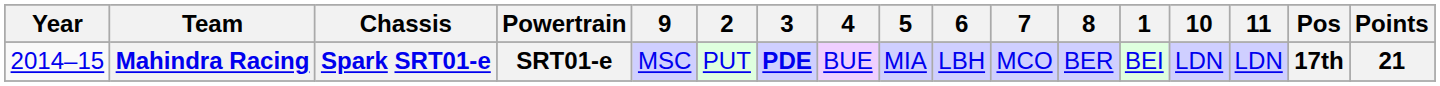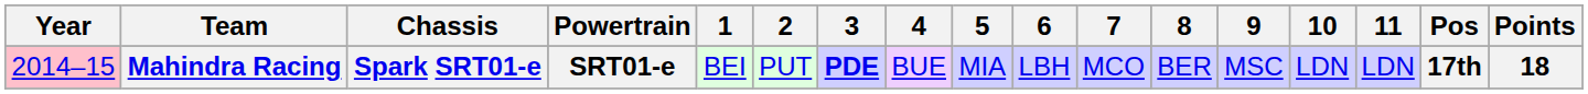 <table class="wikitable" style="text-align:center; font-size:85%">
 <tr>
 <th>Year</th>
 <th>Team</th>
 <th>Chassis</th>
 <th>Powertrain</th>
-<th>9</th>
+<th>1</th>
 <th>2</th>
 <th>3</th>
 <th>4</th>
 <th>5</th>
 <th>6</th>
 <th>7</th>
 <th>8</th>
-<th>1</th>
+<th>9</th>
 <th>10</th>
 <th>11</th>
 <th>Pos</th>
 <th>Points</th>
 </tr>
 <tr>
-<td nowrap><a href='#'>2014–15</a></td>
+<td nowrap style="background: pink;"><a href='#'>2014–15</a></td>
 <th nowrap><a href='#'>Mahindra Racing</a></th>
 <th nowrap><a href='#'>Spark</a> <a href='#'>SRT01-e</a></th>
 <th nowrap>SRT01-e</th>
-<td style="background:#CFCFFF;"><a href='#'>MSC</a><br></td>
+<td style="background:#DFFFDF;"><a href='#'>BEI</a><br></td>
 <td style="background:#DFFFDF;"><a href='#'>PUT</a><br></td>
 <td style="background:#CFCFFF;"><strong><a href='#'>PDE</a><br></strong></td>
 <td style="background:#EFCFFF;"><a href='#'>BUE</a><br></td>
 <td style="background:#CFCFFF;"><a href='#'>MIA</a><br></td>
 <td style="background:#CFCFFF;"><a href='#'>LBH</a><br></td>
 <td style="background:#CFCFFF;"><a href='#'>MCO</a><br></td>
 <td style="background:#CFCFFF;"><a href='#'>BER</a><br></td>
-<td style="background:#DFFFDF;"><a href='#'>BEI</a><br></td>
+<td style="background:#CFCFFF;"><a href='#'>MSC</a><br></td>
 <td style="background:#CFCFFF;"><a href='#'>LDN</a><br></td>
 <td style="background:#CFCFFF;"><a href='#'>LDN</a><br></td>
 <th>17th</th>
-<th>21</th>
+<th>18</th>
 </tr>
 </table>
